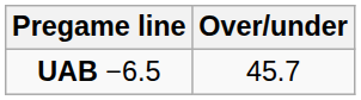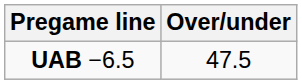 <table class="wikitable">
 <tr align="center">
 <th style=>Pregame line</th>
 <th style=>Over/under</th>
 </tr>
 <tr align="center">
 <td><strong>UAB</strong> −6.5</td>
-<td>45.7</td>
+<td>47.5</td>
 </tr>
 </table>
